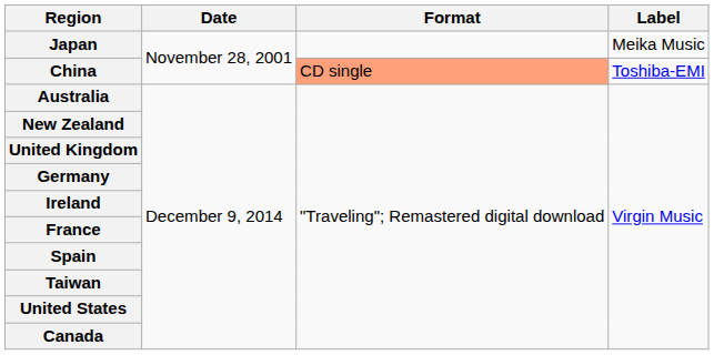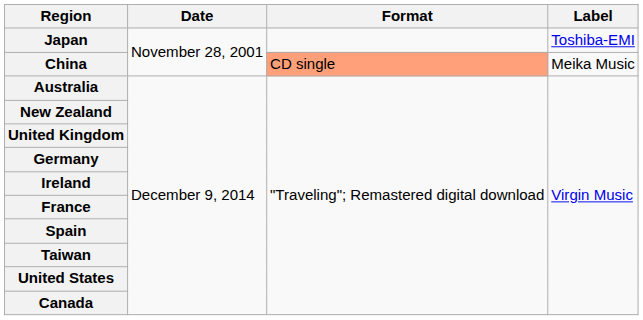 <table class="wikitable plainrowheaders">
 <tr>
 <th scope="col">Region</th>
 <th scope="col">Date</th>
 <th scope="col">Format</th>
 <th scope="col">Label</th>
 </tr>
 <tr>
 <th scope="row">Japan</th>
 <td rowspan="2">November 28, 2001</td>
 <td></td>
-<td>Meika Music</td>
+<td><a href='#'>Toshiba-EMI</a></td>
 </tr>
 <tr>
 <th scope="row">China</th>
 <td style="background: lightsalmon;">CD single</td>
-<td><a href='#'>Toshiba-EMI</a></td>
+<td>Meika Music</td>
 </tr>
 <tr>
 <th scope="row">Australia</th>
 <td rowspan="10">December 9, 2014</td>
 <td rowspan="10">"Traveling"; Remastered digital download</td>
 <td rowspan="10"><a href='#'>Virgin Music</a></td>
 </tr>
 <tr>
 <th scope="row">New Zealand</th>
 </tr>
 <tr>
 <th scope="row">United Kingdom</th>
 </tr>
 <tr>
 <th scope="row">Germany</th>
 </tr>
 <tr>
 <th scope="row">Ireland</th>
 </tr>
 <tr>
 <th scope="row">France</th>
 </tr>
 <tr>
 <th scope="row">Spain</th>
 </tr>
 <tr>
 <th scope="row">Taiwan</th>
 </tr>
 <tr>
 <th scope="row">United States</th>
 </tr>
 <tr>
 <th scope="row">Canada</th>
 </tr>
 </table>
